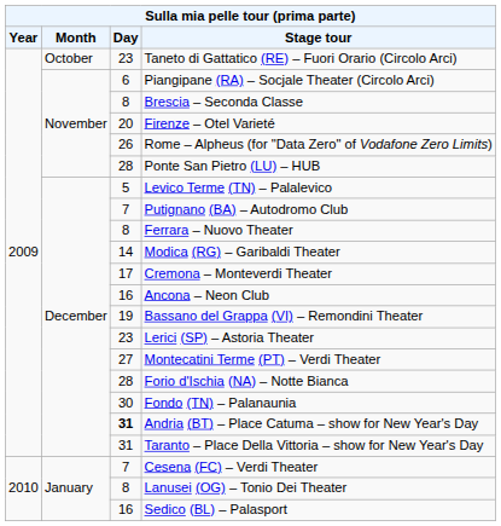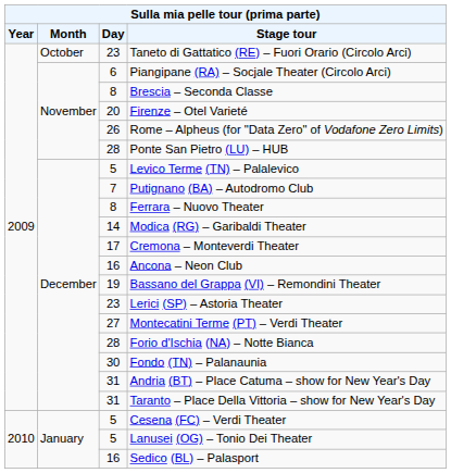 <table class="wikitable">
 <tr>
 <th colspan="4" align="center" style="background-color: #ebf5ff;">Sulla mia pelle tour (prima parte)</th>
 </tr>
 <tr>
 <th align="center" style="background-color: #ebf5ff;">Year</th>
 <th align="center" style="background-color: #ebf5ff;">Month</th>
 <th align="center" style="background-color: #ebf5ff;">Day</th>
 <th align="center" style="background-color: #ebf5ff;">Stage tour</th>
 </tr>
 <tr>
 <td rowspan="19">2009</td>
 <td rowspan="1">October</td>
 <td align="center">23</td>
 <td>Taneto di Gattatico <a href='#'>(RE)</a> – Fuori Orario (Circolo Arci)</td>
 </tr>
 <tr>
 <td rowspan="5">November</td>
 <td align="center">6</td>
 <td>Piangipane <a href='#'>(RA)</a> – Socjale Theater (Circolo Arci)</td>
 </tr>
 <tr>
 <td align="center">8</td>
 <td><a href='#'>Brescia</a> – Seconda Classe</td>
 </tr>
 <tr>
 <td align="center">20</td>
 <td><a href='#'>Firenze</a> – Otel Varieté</td>
 </tr>
 <tr>
 <td align="center">26</td>
 <td>Rome – Alpheus (for "Data Zero" of <em>Vodafone Zero Limits</em>)</td>
 </tr>
 <tr>
 <td align="center">28</td>
 <td>Ponte San Pietro <a href='#'>(LU)</a> – HUB</td>
 </tr>
 <tr>
 <td rowspan="13">December</td>
 <td align="center">5</td>
 <td><a href='#'>Levico Terme</a> <a href='#'>(TN)</a> – Palalevico</td>
 </tr>
 <tr>
 <td align="center">7</td>
 <td><a href='#'>Putignano</a> <a href='#'>(BA)</a> – Autodromo Club</td>
 </tr>
 <tr>
 <td align="center">8</td>
 <td><a href='#'>Ferrara</a> – Nuovo Theater</td>
 </tr>
 <tr>
 <td align="center">14</td>
 <td><a href='#'>Modica</a> <a href='#'>(RG)</a> – Garibaldi Theater</td>
 </tr>
 <tr>
 <td align="center">17</td>
 <td><a href='#'>Cremona</a> – Monteverdi Theater</td>
 </tr>
 <tr>
 <td align="center">16</td>
 <td><a href='#'>Ancona</a> – Neon Club</td>
 </tr>
 <tr>
 <td align="center">19</td>
 <td><a href='#'>Bassano del Grappa</a> <a href='#'>(VI)</a> – Remondini Theater</td>
 </tr>
 <tr>
 <td align="center">23</td>
 <td><a href='#'>Lerici</a> <a href='#'>(SP)</a> – Astoria Theater</td>
 </tr>
 <tr>
 <td align="center">27</td>
 <td><a href='#'>Montecatini Terme</a> <a href='#'>(PT)</a> – Verdi Theater</td>
 </tr>
 <tr>
 <td align="center">28</td>
 <td><a href='#'>Forio d'Ischia</a> <a href='#'>(NA)</a> – Notte Bianca</td>
 </tr>
 <tr>
 <td align="center">30</td>
 <td><a href='#'>Fondo</a> <a href='#'>(TN)</a> – Palanaunia</td>
 </tr>
 <tr>
-<td align="center"><strong>31</strong></td>
+<td align="center">31</td>
 <td><a href='#'>Andria</a> <a href='#'>(BT)</a> – Place Catuma – show for New Year's Day</td>
 </tr>
 <tr>
 <td align="center">31</td>
 <td><a href='#'>Taranto</a> – Place Della Vittoria – show for New Year's Day</td>
 </tr>
 <tr>
 <td rowspan="3">2010</td>
 <td rowspan="3">January</td>
-<td align="center">7</td>
+<td align="center">5</td>
 <td><a href='#'>Cesena</a> <a href='#'>(FC)</a> – Verdi Theater</td>
 </tr>
 <tr>
-<td align="center">8</td>
+<td align="center">5</td>
 <td><a href='#'>Lanusei</a> <a href='#'>(OG)</a> – Tonio Dei Theater</td>
 </tr>
 <tr>
 <td align="center">16</td>
 <td><a href='#'>Sedico</a> <a href='#'>(BL)</a> – Palasport</td>
 </tr>
 </table>
